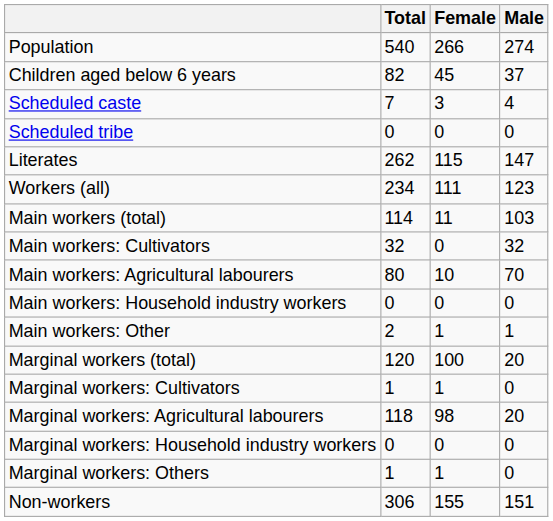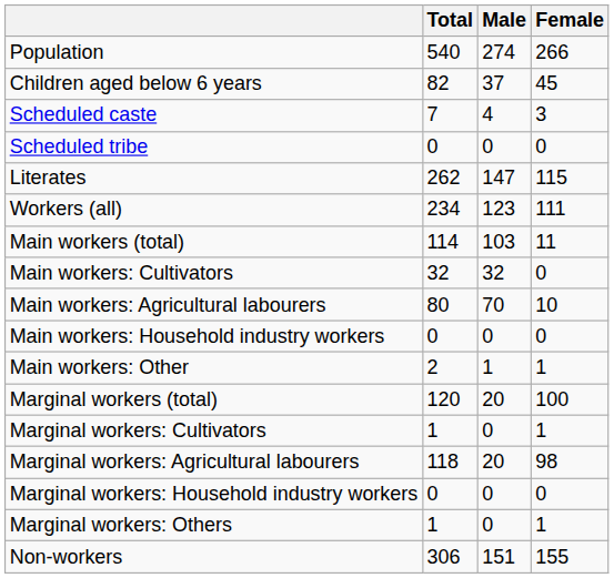 <table class="wikitable sortable">
 <tr>
 <th></th>
 <th>Total</th>
+<th>Male</th>
 <th>Female</th>
-<th>Male</th>
 </tr>
 <tr>
 <td>Population</td>
 <td>540</td>
+<td>274</td>
 <td>266</td>
-<td>274</td>
 </tr>
 <tr>
 <td>Children aged below 6 years</td>
 <td>82</td>
+<td>37</td>
 <td>45</td>
-<td>37</td>
 </tr>
 <tr>
 <td><a href='#'>Scheduled caste</a></td>
 <td>7</td>
+<td>4</td>
 <td>3</td>
-<td>4</td>
 </tr>
 <tr>
 <td><a href='#'>Scheduled tribe</a></td>
 <td>0</td>
 <td>0</td>
 <td>0</td>
 </tr>
 <tr>
 <td>Literates</td>
 <td>262</td>
+<td>147</td>
 <td>115</td>
-<td>147</td>
 </tr>
 <tr>
 <td>Workers (all)</td>
 <td>234</td>
+<td>123</td>
 <td>111</td>
-<td>123</td>
 </tr>
 <tr>
 <td>Main workers (total)</td>
 <td>114</td>
+<td>103</td>
 <td>11</td>
-<td>103</td>
 </tr>
 <tr>
 <td>Main workers: Cultivators</td>
 <td>32</td>
+<td>32</td>
 <td>0</td>
-<td>32</td>
 </tr>
 <tr>
 <td>Main workers: Agricultural labourers</td>
 <td>80</td>
+<td>70</td>
 <td>10</td>
-<td>70</td>
 </tr>
 <tr>
 <td>Main workers: Household industry workers</td>
 <td>0</td>
 <td>0</td>
 <td>0</td>
 </tr>
 <tr>
 <td>Main workers: Other</td>
 <td>2</td>
 <td>1</td>
 <td>1</td>
 </tr>
 <tr>
 <td>Marginal workers (total)</td>
 <td>120</td>
+<td>20</td>
 <td>100</td>
-<td>20</td>
 </tr>
 <tr>
 <td>Marginal workers: Cultivators</td>
 <td>1</td>
+<td>0</td>
 <td>1</td>
-<td>0</td>
 </tr>
 <tr>
 <td>Marginal workers: Agricultural labourers</td>
 <td>118</td>
+<td>20</td>
 <td>98</td>
-<td>20</td>
 </tr>
 <tr>
 <td>Marginal workers: Household industry workers</td>
 <td>0</td>
 <td>0</td>
 <td>0</td>
 </tr>
 <tr>
 <td>Marginal workers: Others</td>
 <td>1</td>
+<td>0</td>
 <td>1</td>
-<td>0</td>
 </tr>
 <tr>
 <td>Non-workers</td>
 <td>306</td>
+<td>151</td>
 <td>155</td>
-<td>151</td>
 </tr>
 </table>
